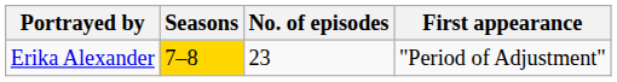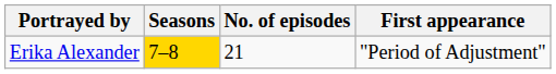 <table class="wikitable" style="text-align:justify;">
 <tr>
 <th>Portrayed by</th>
 <th>Seasons</th>
 <th>No. of episodes</th>
 <th>First appearance</th>
 </tr>
 <tr>
 <td><a href='#'>Erika Alexander</a></td>
 <td style="background: gold;">7–8</td>
-<td>23</td>
+<td>21</td>
 <td>"Period of Adjustment"</td>
 </tr>
 </table>
